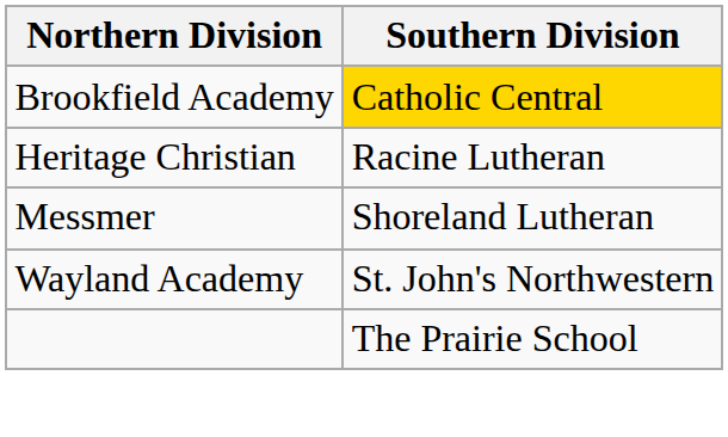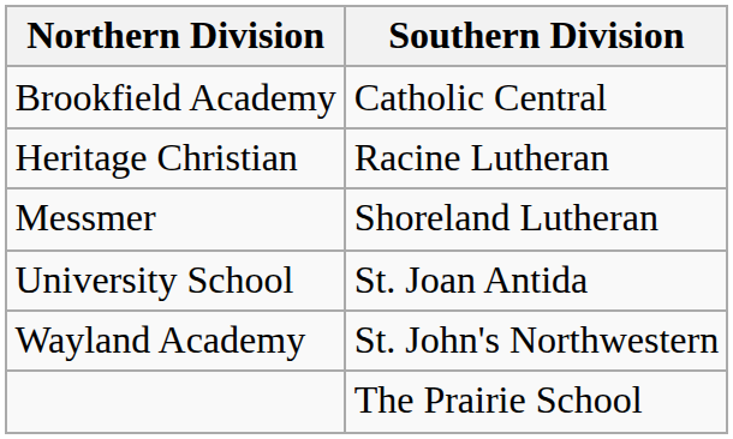 <table class="wikitable">
 <tr>
 <th>Northern Division</th>
 <th>Southern Division</th>
 </tr>
 <tr>
 <td>Brookfield Academy</td>
-<td style="background: gold;">Catholic Central</td>
+<td>Catholic Central</td>
 </tr>
 <tr>
 <td>Heritage Christian</td>
 <td>Racine Lutheran</td>
 </tr>
 <tr>
 <td>Messmer</td>
 <td>Shoreland Lutheran</td>
 </tr>
 <tr>
+<td>University School</td>
+<td>St. Joan Antida</td>
+</tr>
+<tr>
 <td>Wayland Academy</td>
 <td>St. John's Northwestern</td>
 </tr>
 <tr>
 <td></td>
 <td>The Prairie School</td>
 </tr>
 </table>
